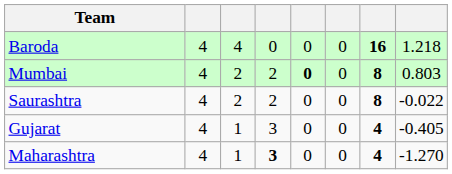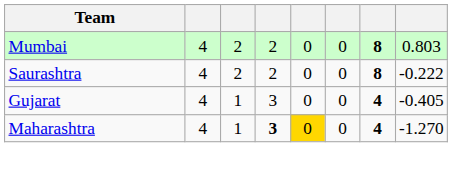 <table class="wikitable" style="text-align:center">
 <tr>
 <th style="width:160px">Team</th>
 <th style="width:25px"></th>
 <th style="width:25px"></th>
 <th style="width:25px"></th>
 <th style="width:25px"></th>
 <th style="width:25px"></th>
 <th style="width:25px"></th>
 <th style="width:25px"></th>
 </tr>
 <tr style="background:#cfc;">
-<td style="text-align:left"><a href='#'>Baroda</a></td>
-<td>4</td>
-<td>4</td>
-<td>0</td>
-<td>0</td>
-<td>0</td>
-<td><strong>16</strong></td>
-<td>1.218</td>
-</tr>
-<tr style="background:#cfc;">
 <td style="text-align:left"><a href='#'>Mumbai</a></td>
 <td>4</td>
 <td>2</td>
 <td>2</td>
-<td><strong>0</strong></td>
+<td>0</td>
 <td>0</td>
 <td><strong>8</strong></td>
 <td>0.803</td>
 </tr>
 <tr>
 <td style="text-align:left"><a href='#'>Saurashtra</a></td>
 <td>4</td>
 <td>2</td>
 <td>2</td>
 <td>0</td>
 <td>0</td>
 <td><strong>8</strong></td>
-<td>-0.022</td>
+<td>-0.222</td>
 </tr>
 <tr>
 <td style="text-align:left"><a href='#'>Gujarat</a></td>
 <td>4</td>
 <td>1</td>
 <td>3</td>
 <td>0</td>
 <td>0</td>
 <td><strong>4</strong></td>
 <td>-0.405</td>
 </tr>
 <tr>
 <td style="text-align:left"><a href='#'>Maharashtra</a></td>
 <td>4</td>
 <td>1</td>
 <td><strong>3</strong></td>
-<td>0</td>
+<td style="background: gold;">0</td>
 <td>0</td>
 <td><strong>4</strong></td>
 <td>-1.270</td>
 </tr>
 </table>
